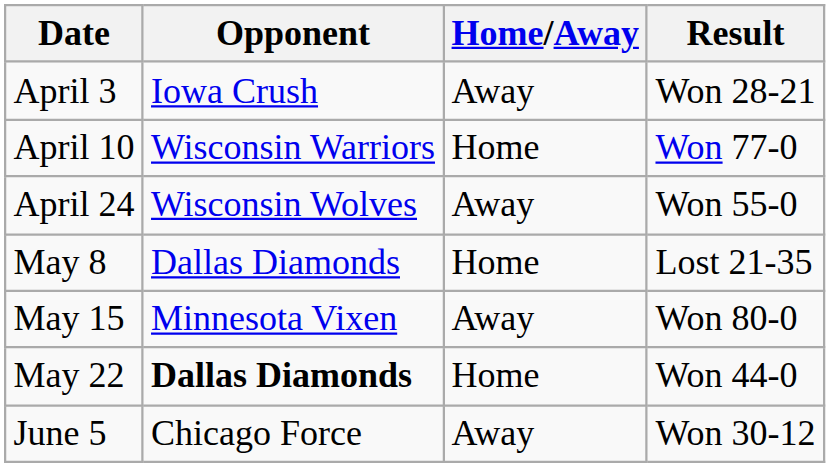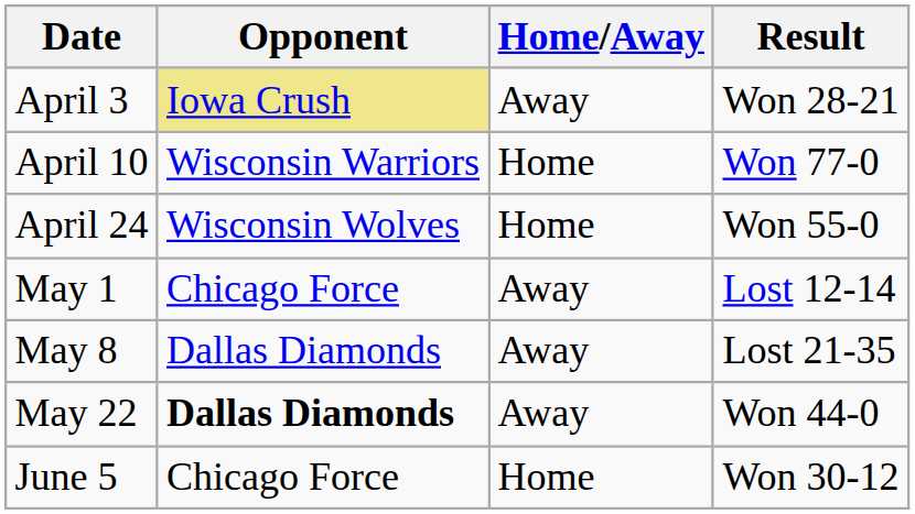 <table class="wikitable">
 <tr>
 <th>Date</th>
 <th>Opponent</th>
 <th><a href='#'>Home</a>/<a href='#'>Away</a></th>
 <th>Result</th>
 </tr>
 <tr>
 <td>April 3</td>
-<td><a href='#'>Iowa Crush</a></td>
+<td style="background: khaki;"><a href='#'>Iowa Crush</a></td>
 <td>Away</td>
 <td>Won 28-21</td>
 </tr>
 <tr>
 <td>April 10</td>
 <td><a href='#'>Wisconsin Warriors</a></td>
 <td>Home</td>
 <td><a href='#'>Won</a> 77-0</td>
 </tr>
 <tr>
 <td>April 24</td>
 <td><a href='#'>Wisconsin Wolves</a></td>
+<td>Home</td>
+<td>Won 55-0</td>
+</tr>
+<tr>
+<td>May 1</td>
+<td><a href='#'>Chicago Force</a></td>
 <td>Away</td>
-<td>Won 55-0</td>
+<td><a href='#'>Lost</a> 12-14</td>
 </tr>
 <tr>
 <td>May 8</td>
 <td><a href='#'>Dallas Diamonds</a></td>
-<td>Home</td>
+<td>Away</td>
 <td>Lost 21-35</td>
-</tr>
-<tr>
-<td>May 15</td>
-<td><a href='#'>Minnesota Vixen</a></td>
-<td>Away</td>
-<td>Won 80-0</td>
 </tr>
 <tr>
 <td>May 22</td>
 <td><strong>Dallas Diamonds</strong></td>
-<td>Home</td>
+<td>Away</td>
 <td>Won 44-0</td>
 </tr>
 <tr>
 <td>June 5</td>
 <td>Chicago Force</td>
-<td>Away</td>
+<td>Home</td>
 <td>Won 30-12</td>
 </tr>
 </table>
